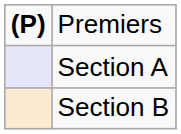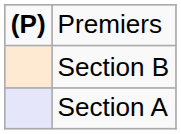 <table class=wikitable>
 <tr>
 <td><strong>(P)</strong></td>
 <td>Premiers</td>
 </tr>
 <tr>
+<td bgcolor=FEEAD3></td>
+<td>Section B</td>
+</tr>
+<tr>
 <td bgcolor=E6E6FA></td>
 <td>Section A</td>
 </tr>
-<tr>
-<td bgcolor=FEEAD3></td>
-<td>Section B</td>
-</tr>
 </table>
